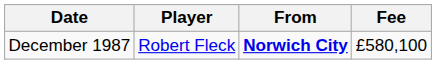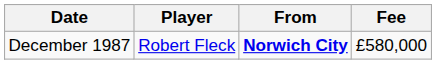 <table class="wikitable sortable">
 <tr>
 <th>Date</th>
 <th>Player</th>
 <th>From</th>
 <th>Fee</th>
 </tr>
 <tr>
 <td>December 1987</td>
 <td> <a href='#'>Robert Fleck</a></td>
 <td><strong> <a href='#'>Norwich City</a></strong></td>
-<td>£580,100</td>
+<td>£580,000</td>
 </tr>
 </table>
